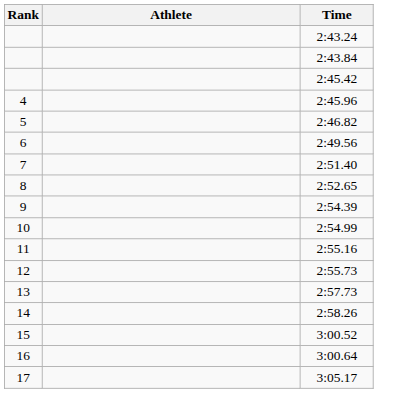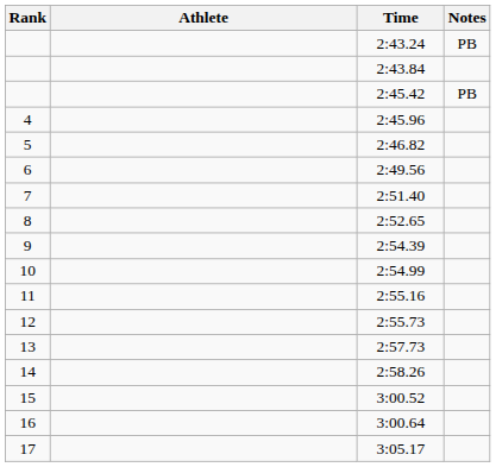 <table class="wikitable" style="text-align:center">
 <tr>
 <th>Rank</th>
 <th width=300>Athlete</th>
 <th width=80>Time</th>
+<th>Notes</th>
 </tr>
 <tr>
 <td></td>
 <td align=left></td>
 <td>2:43.24</td>
+<td>PB</td>
 </tr>
 <tr>
 <td></td>
 <td align=left></td>
 <td>2:43.84</td>
+<td></td>
 </tr>
 <tr>
 <td></td>
 <td align=left></td>
 <td>2:45.42</td>
+<td>PB</td>
 </tr>
 <tr>
 <td>4</td>
 <td align=left></td>
 <td>2:45.96</td>
+<td></td>
 </tr>
 <tr>
 <td>5</td>
 <td align=left></td>
 <td>2:46.82</td>
+<td></td>
 </tr>
 <tr>
 <td>6</td>
 <td align=left></td>
 <td>2:49.56</td>
+<td></td>
 </tr>
 <tr>
 <td>7</td>
 <td align=left></td>
 <td>2:51.40</td>
+<td></td>
 </tr>
 <tr>
 <td>8</td>
 <td align=left></td>
 <td>2:52.65</td>
+<td></td>
 </tr>
 <tr>
 <td>9</td>
 <td align=left></td>
 <td>2:54.39</td>
+<td></td>
 </tr>
 <tr>
 <td>10</td>
 <td align=left></td>
 <td>2:54.99</td>
+<td></td>
 </tr>
 <tr>
 <td>11</td>
 <td align=left></td>
 <td>2:55.16</td>
+<td></td>
 </tr>
 <tr>
 <td>12</td>
 <td align=left></td>
 <td>2:55.73</td>
+<td></td>
 </tr>
 <tr>
 <td>13</td>
 <td align=left></td>
 <td>2:57.73</td>
+<td></td>
 </tr>
 <tr>
 <td>14</td>
 <td align=left></td>
 <td>2:58.26</td>
+<td></td>
 </tr>
 <tr>
 <td>15</td>
 <td align=left></td>
 <td>3:00.52</td>
+<td></td>
 </tr>
 <tr>
 <td>16</td>
 <td align=left></td>
 <td>3:00.64</td>
+<td></td>
 </tr>
 <tr>
 <td>17</td>
 <td align=left></td>
 <td>3:05.17</td>
+<td></td>
 </tr>
 </table>
